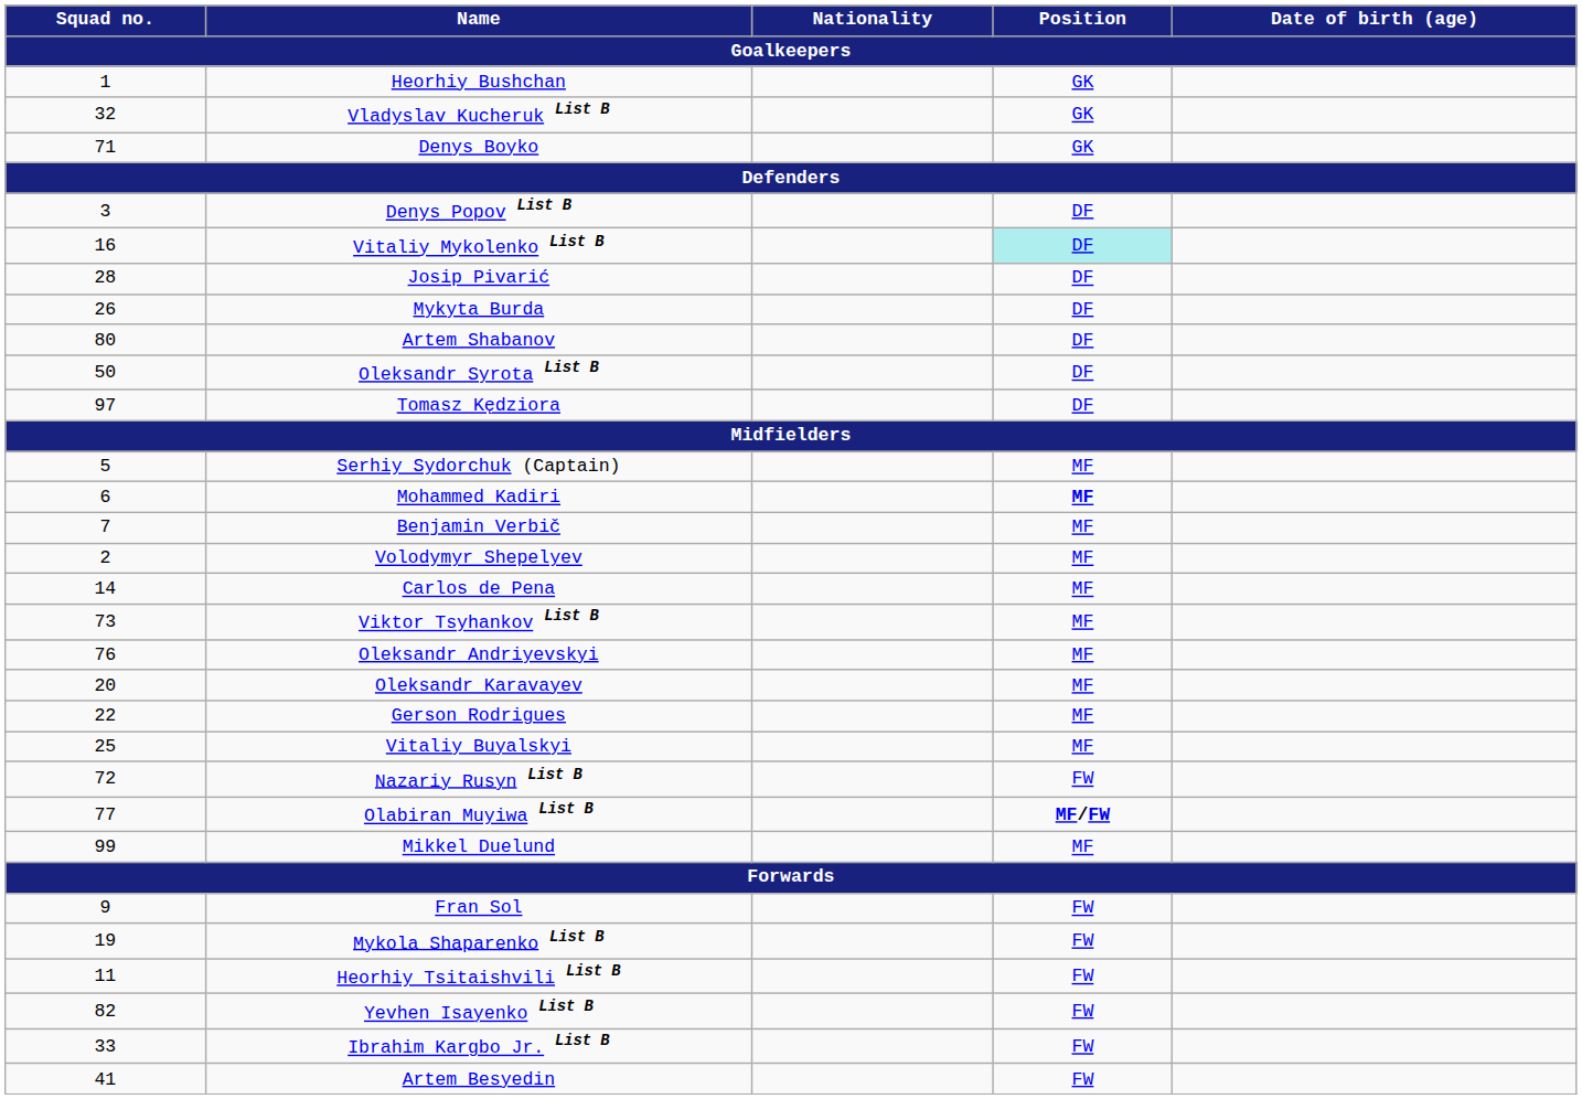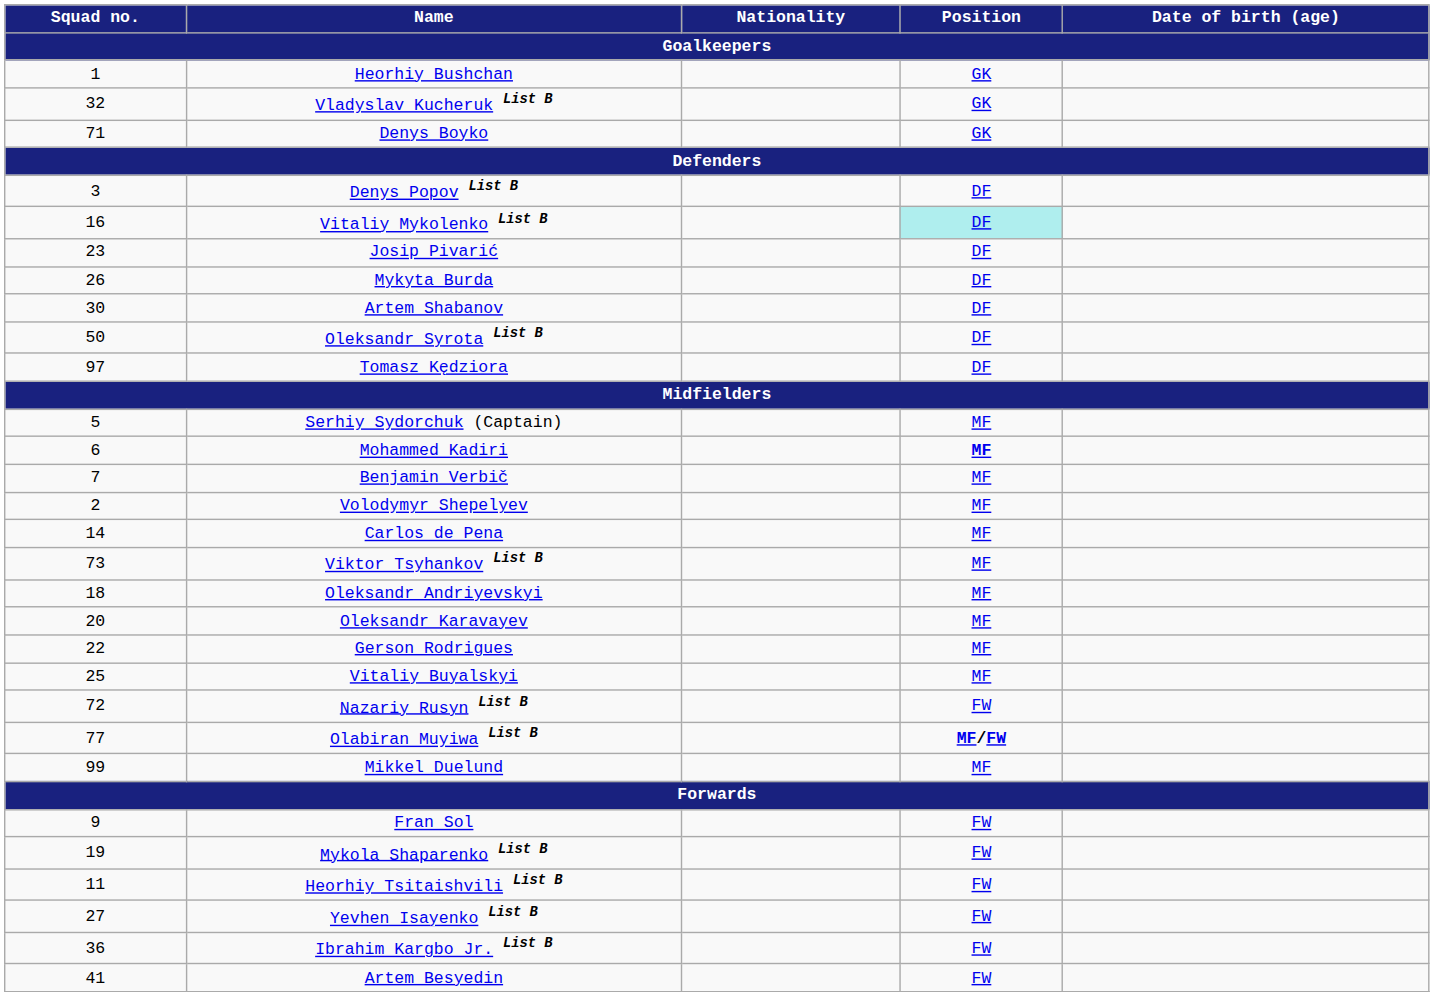 <table class="wikitable" style="text-align:center; font-size:90%; width:80%">
 <tr>
 <th style="background:#19217F; color:white; text-align:center">Squad no.</th>
 <th style="background:#19217F; color:white; text-align:center">Name</th>
 <th style="background:#19217F; color:white; text-align:center">Nationality</th>
 <th style="background:#19217F; color:white; text-align:center">Position</th>
 <th style="background:#19217F; color:white; text-align:center">Date of birth (age)</th>
 </tr>
 <tr>
 <th colspan="6" style="background:#19217F; color:white; text-align:center">Goalkeepers</th>
 </tr>
 <tr>
 <td>1</td>
 <td><a href='#'>Heorhiy Bushchan</a></td>
 <td></td>
 <td><a href='#'>GK</a></td>
 <td></td>
 </tr>
 <tr>
 <td>32</td>
 <td><a href='#'>Vladyslav Kucheruk</a> <sup><strong><em>List B</em></strong></sup></td>
 <td></td>
 <td><a href='#'>GK</a></td>
 <td></td>
 </tr>
 <tr>
 <td>71</td>
 <td><a href='#'>Denys Boyko</a></td>
 <td></td>
 <td><a href='#'>GK</a></td>
 <td></td>
 </tr>
 <tr>
 <th colspan="6" style="background:#19217F; color:white; text-align:center">Defenders</th>
 </tr>
 <tr>
 <td>3</td>
 <td><a href='#'>Denys Popov</a> <sup><strong><em>List B</em></strong></sup></td>
 <td></td>
 <td><a href='#'>DF</a></td>
 <td></td>
 </tr>
 <tr>
 <td>16</td>
 <td><a href='#'>Vitaliy Mykolenko</a> <sup><strong><em>List B</em></strong></sup></td>
 <td></td>
 <td style="background: paleturquoise;"><a href='#'>DF</a></td>
 <td></td>
 </tr>
 <tr>
-<td>28</td>
+<td>23</td>
 <td><a href='#'>Josip Pivarić</a></td>
 <td></td>
 <td><a href='#'>DF</a></td>
 <td></td>
 </tr>
 <tr>
 <td>26</td>
 <td><a href='#'>Mykyta Burda</a></td>
 <td></td>
 <td><a href='#'>DF</a></td>
 <td></td>
 </tr>
 <tr>
-<td>80</td>
+<td>30</td>
 <td><a href='#'>Artem Shabanov</a></td>
 <td></td>
 <td><a href='#'>DF</a></td>
 <td></td>
 </tr>
 <tr>
 <td>50</td>
 <td><a href='#'>Oleksandr Syrota</a> <sup><strong><em>List B</em></strong></sup></td>
 <td></td>
 <td><a href='#'>DF</a></td>
 <td></td>
 </tr>
 <tr>
 <td>97</td>
 <td><a href='#'>Tomasz Kędziora</a></td>
 <td></td>
 <td><a href='#'>DF</a></td>
 <td></td>
 </tr>
 <tr>
 <th colspan="6" style="background:#19217F; color:white; text-align:center">Midfielders</th>
 </tr>
 <tr>
 <td>5</td>
 <td><a href='#'>Serhiy Sydorchuk</a> (Captain)</td>
 <td></td>
 <td><a href='#'>MF</a></td>
 <td></td>
 </tr>
 <tr>
 <td>6</td>
 <td><a href='#'>Mohammed Kadiri</a></td>
 <td></td>
 <td><strong><a href='#'>MF</a></strong></td>
 <td></td>
 </tr>
 <tr>
 <td>7</td>
 <td><a href='#'>Benjamin Verbič</a></td>
 <td></td>
 <td><a href='#'>MF</a></td>
 <td></td>
 </tr>
 <tr>
 <td>2</td>
 <td><a href='#'>Volodymyr Shepelyev</a></td>
 <td></td>
 <td><a href='#'>MF</a></td>
 <td></td>
 </tr>
 <tr>
 <td>14</td>
 <td><a href='#'>Carlos de Pena</a></td>
 <td></td>
 <td><a href='#'>MF</a></td>
 <td></td>
 </tr>
 <tr>
 <td>73</td>
 <td><a href='#'>Viktor Tsyhankov</a> <sup><strong><em>List B</em></strong></sup></td>
 <td></td>
 <td><a href='#'>MF</a></td>
 <td></td>
 </tr>
 <tr>
-<td>76</td>
+<td>18</td>
 <td><a href='#'>Oleksandr Andriyevskyi</a></td>
 <td></td>
 <td><a href='#'>MF</a></td>
 <td></td>
 </tr>
 <tr>
 <td>20</td>
 <td><a href='#'>Oleksandr Karavayev</a></td>
 <td></td>
 <td><a href='#'>MF</a></td>
 <td></td>
 </tr>
 <tr>
 <td>22</td>
 <td><a href='#'>Gerson Rodrigues</a></td>
 <td></td>
 <td><a href='#'>MF</a></td>
 <td></td>
 </tr>
 <tr>
 <td>25</td>
 <td><a href='#'>Vitaliy Buyalskyi</a></td>
 <td></td>
 <td><a href='#'>MF</a></td>
 <td></td>
 </tr>
 <tr>
 <td>72</td>
 <td><a href='#'>Nazariy Rusyn</a> <sup><strong><em>List B</em></strong></sup></td>
 <td></td>
 <td><a href='#'>FW</a></td>
 <td></td>
 </tr>
 <tr>
 <td>77</td>
 <td><a href='#'>Olabiran Muyiwa</a> <sup><strong><em>List B</em></strong></sup></td>
 <td></td>
 <td><strong><a href='#'>MF</a>/<a href='#'>FW</a></strong></td>
 <td></td>
 </tr>
 <tr>
 <td>99</td>
 <td><a href='#'>Mikkel Duelund</a></td>
 <td></td>
 <td><a href='#'>MF</a></td>
 <td></td>
 </tr>
 <tr>
 <th colspan="7" style="background:#19217F; color:white; text-align:center">Forwards</th>
 </tr>
 <tr>
 <td>9</td>
 <td><a href='#'>Fran Sol</a></td>
 <td></td>
 <td><a href='#'>FW</a></td>
 <td></td>
 </tr>
 <tr>
 <td>19</td>
 <td><a href='#'>Mykola Shaparenko</a> <sup><strong><em>List B</em></strong></sup></td>
 <td></td>
 <td><a href='#'>FW</a></td>
 <td></td>
 </tr>
 <tr>
 <td>11</td>
 <td><a href='#'>Heorhiy Tsitaishvili</a> <sup><strong><em>List B</em></strong></sup></td>
 <td></td>
 <td><a href='#'>FW</a></td>
 <td></td>
 </tr>
 <tr>
-<td>82</td>
+<td>27</td>
 <td><a href='#'>Yevhen Isayenko</a> <sup><strong><em>List B</em></strong></sup></td>
 <td></td>
 <td><a href='#'>FW</a></td>
 <td></td>
 </tr>
 <tr>
-<td>33</td>
+<td>36</td>
 <td><a href='#'>Ibrahim Kargbo Jr.</a> <sup><strong><em>List B</em></strong></sup></td>
 <td></td>
 <td><a href='#'>FW</a></td>
 <td></td>
 </tr>
 <tr>
 <td>41</td>
 <td><a href='#'>Artem Besyedin</a></td>
 <td></td>
 <td><a href='#'>FW</a></td>
 <td></td>
 </tr>
 <tr>
 </tr>
 </table>
